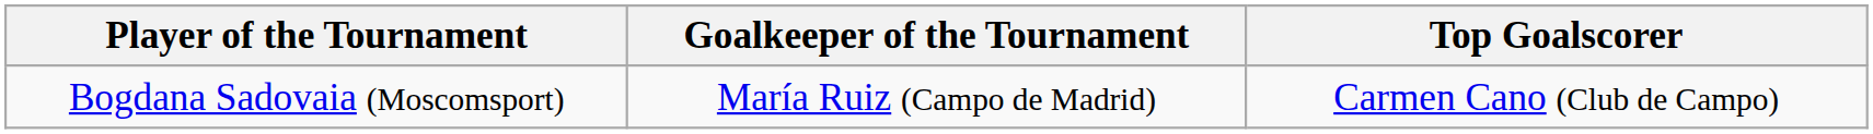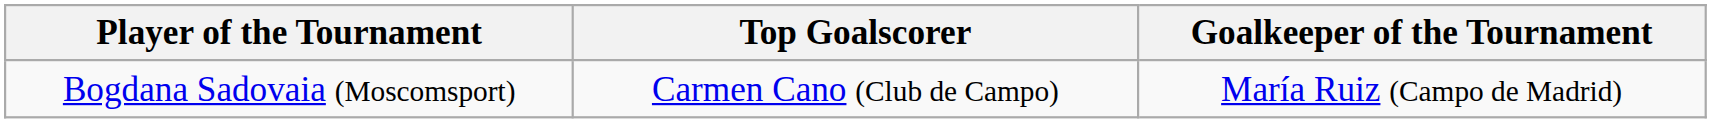 <table class=wikitable style="margin:auto; text-align:center">
 <tr>
 <th style="width: 250px;">Player of the Tournament</th>
+<th style="width: 250px;">Top Goalscorer</th>
 <th style="width: 250px;">Goalkeeper of the Tournament</th>
-<th style="width: 250px;">Top Goalscorer</th>
 </tr>
 <tr>
 <td> <a href='#'>Bogdana Sadovaia</a> <small>(Moscomsport)</small></td>
+<td> <a href='#'>Carmen Cano</a> <small>(Club de Campo)</small></td>
 <td> <a href='#'>María Ruiz</a> <small>(Campo de Madrid)</small></td>
-<td> <a href='#'>Carmen Cano</a> <small>(Club de Campo)</small></td>
 </tr>
 </table>
